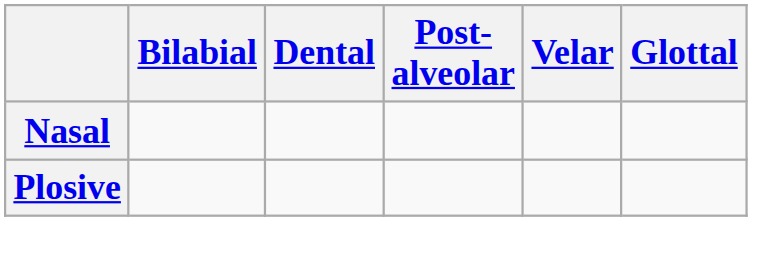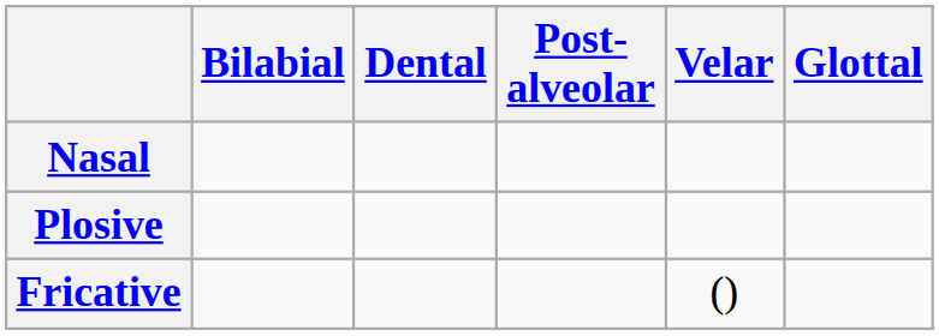 <table class="wikitable" style="text-align:center;">
 <tr>
 <th></th>
 <th><a href='#'>Bilabial</a></th>
 <th><a href='#'>Dental</a></th>
 <th><a href='#'>Post-<br>alveolar</a></th>
 <th><a href='#'>Velar</a></th>
 <th><a href='#'>Glottal</a></th>
 </tr>
 <tr>
 <th><a href='#'>Nasal</a></th>
 <td></td>
 <td></td>
 <td></td>
 <td></td>
 <td></td>
 </tr>
 <tr>
 <th><a href='#'>Plosive</a></th>
 <td></td>
 <td></td>
 <td></td>
 <td></td>
 <td></td>
 </tr>
+<tr>
+<th><a href='#'>Fricative</a></th>
+<td></td>
+<td></td>
+<td></td>
+<td>()</td>
+<td></td>
+</tr>
 </table>
